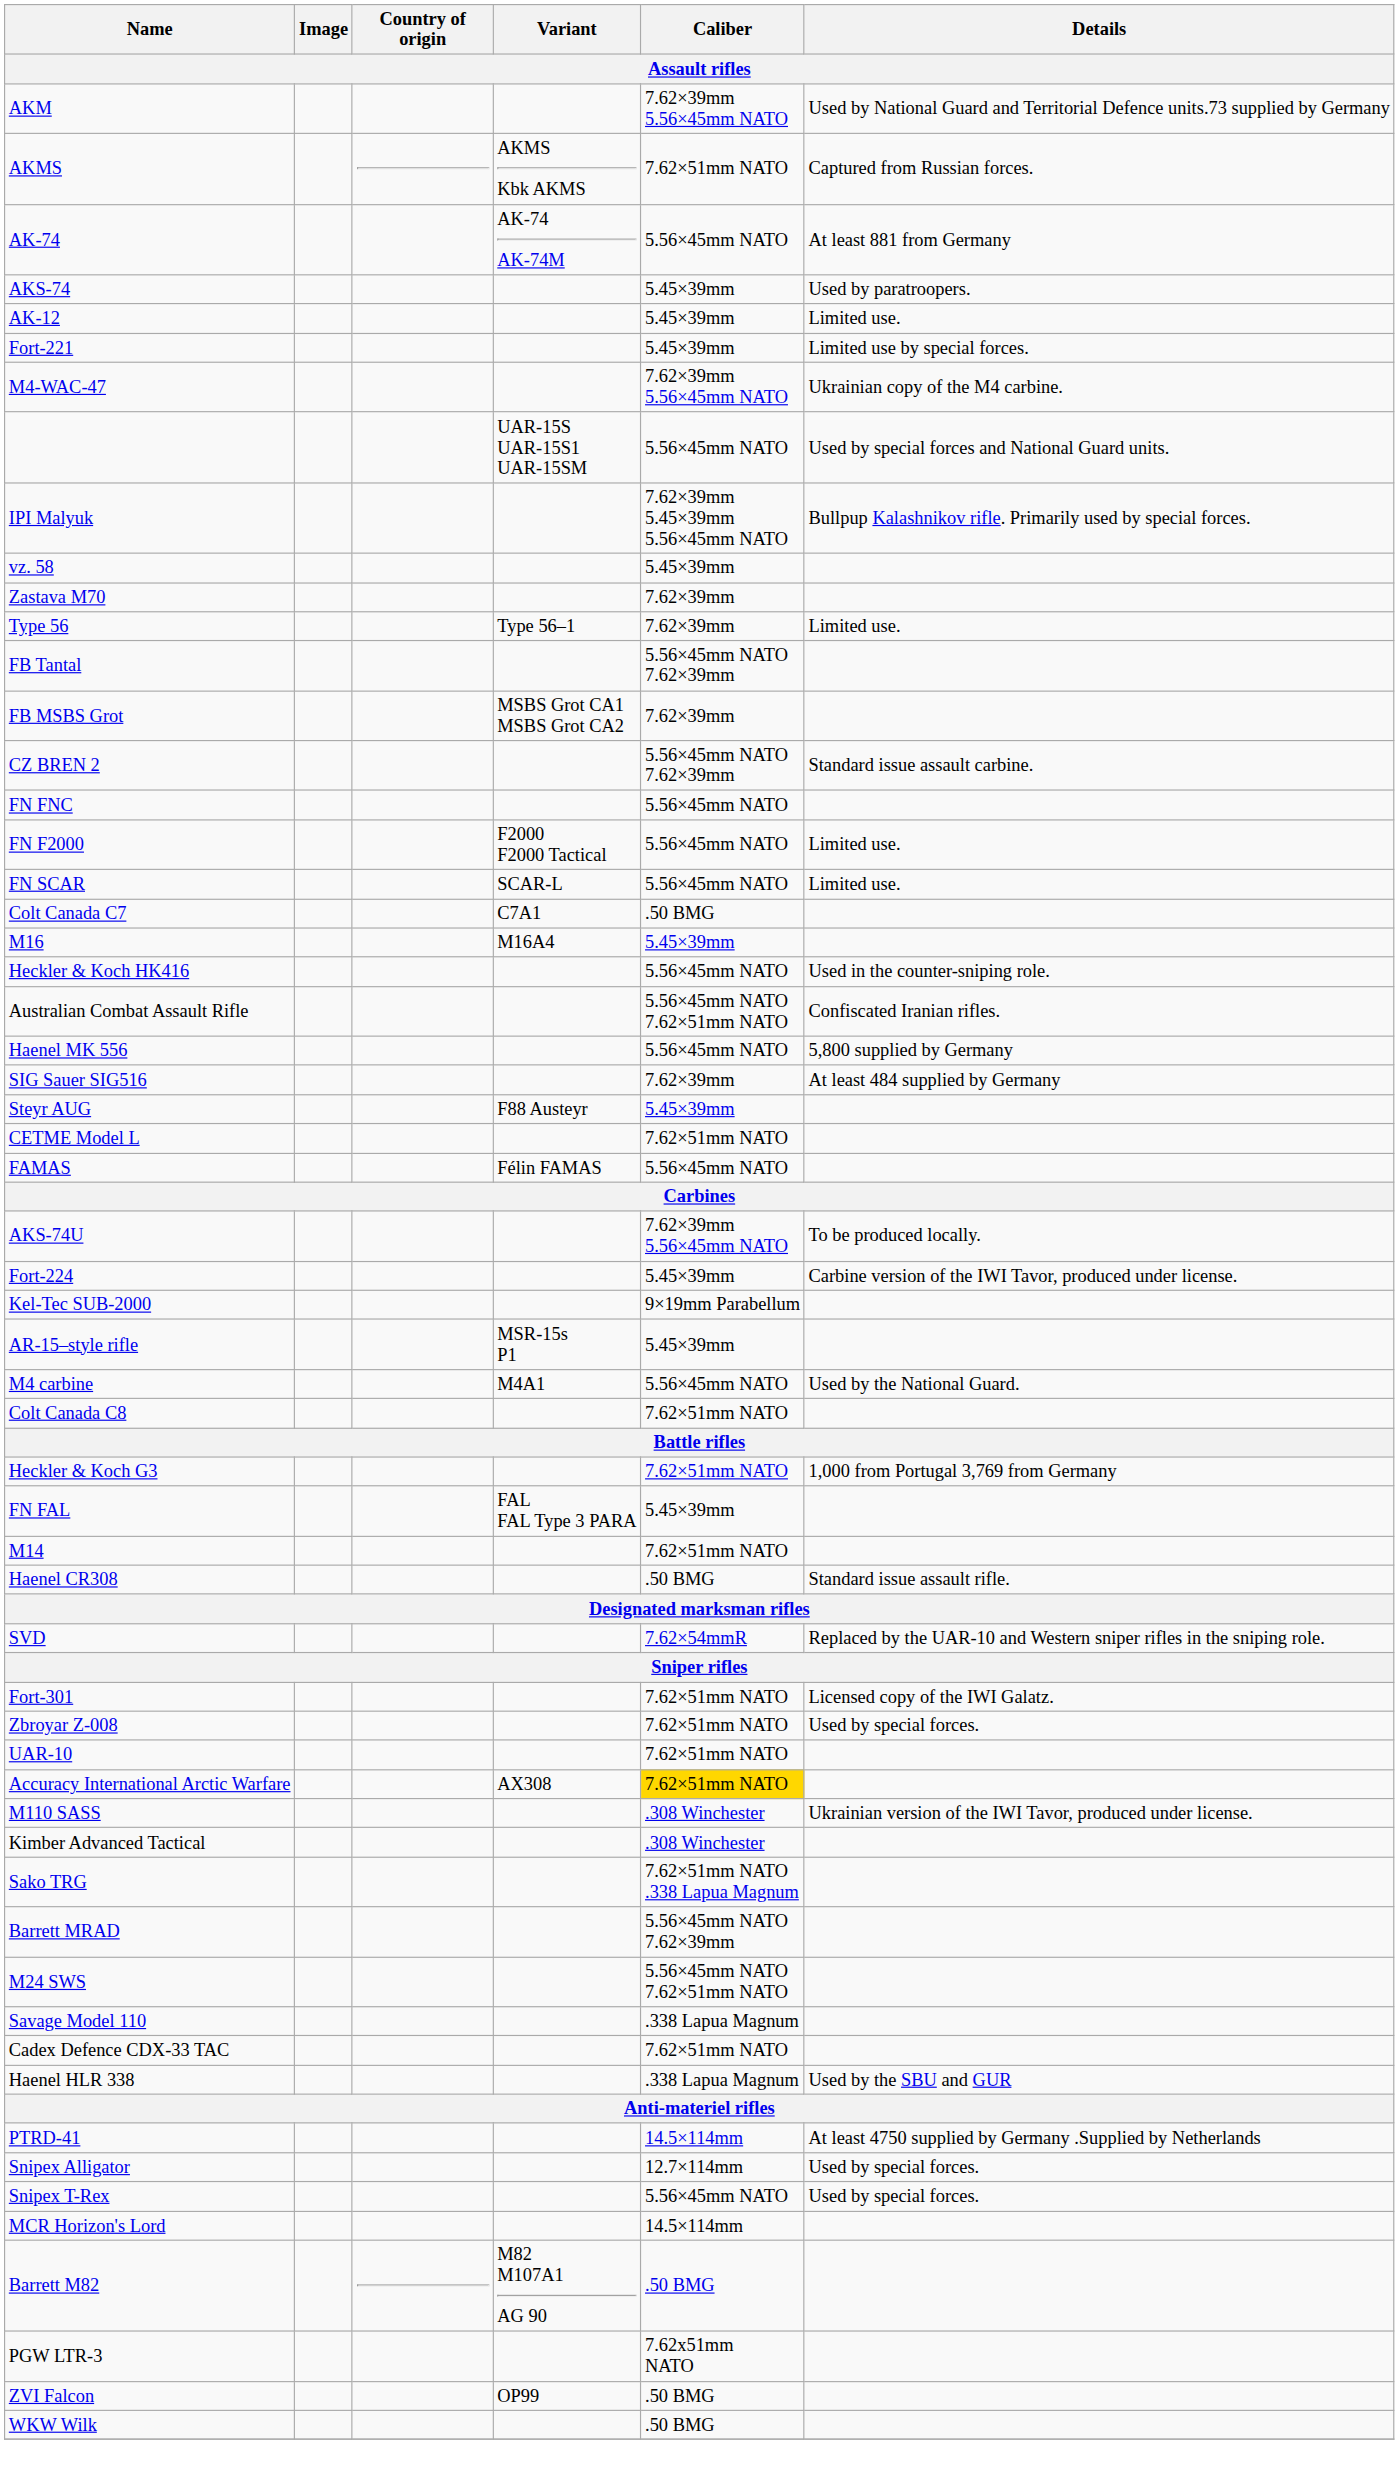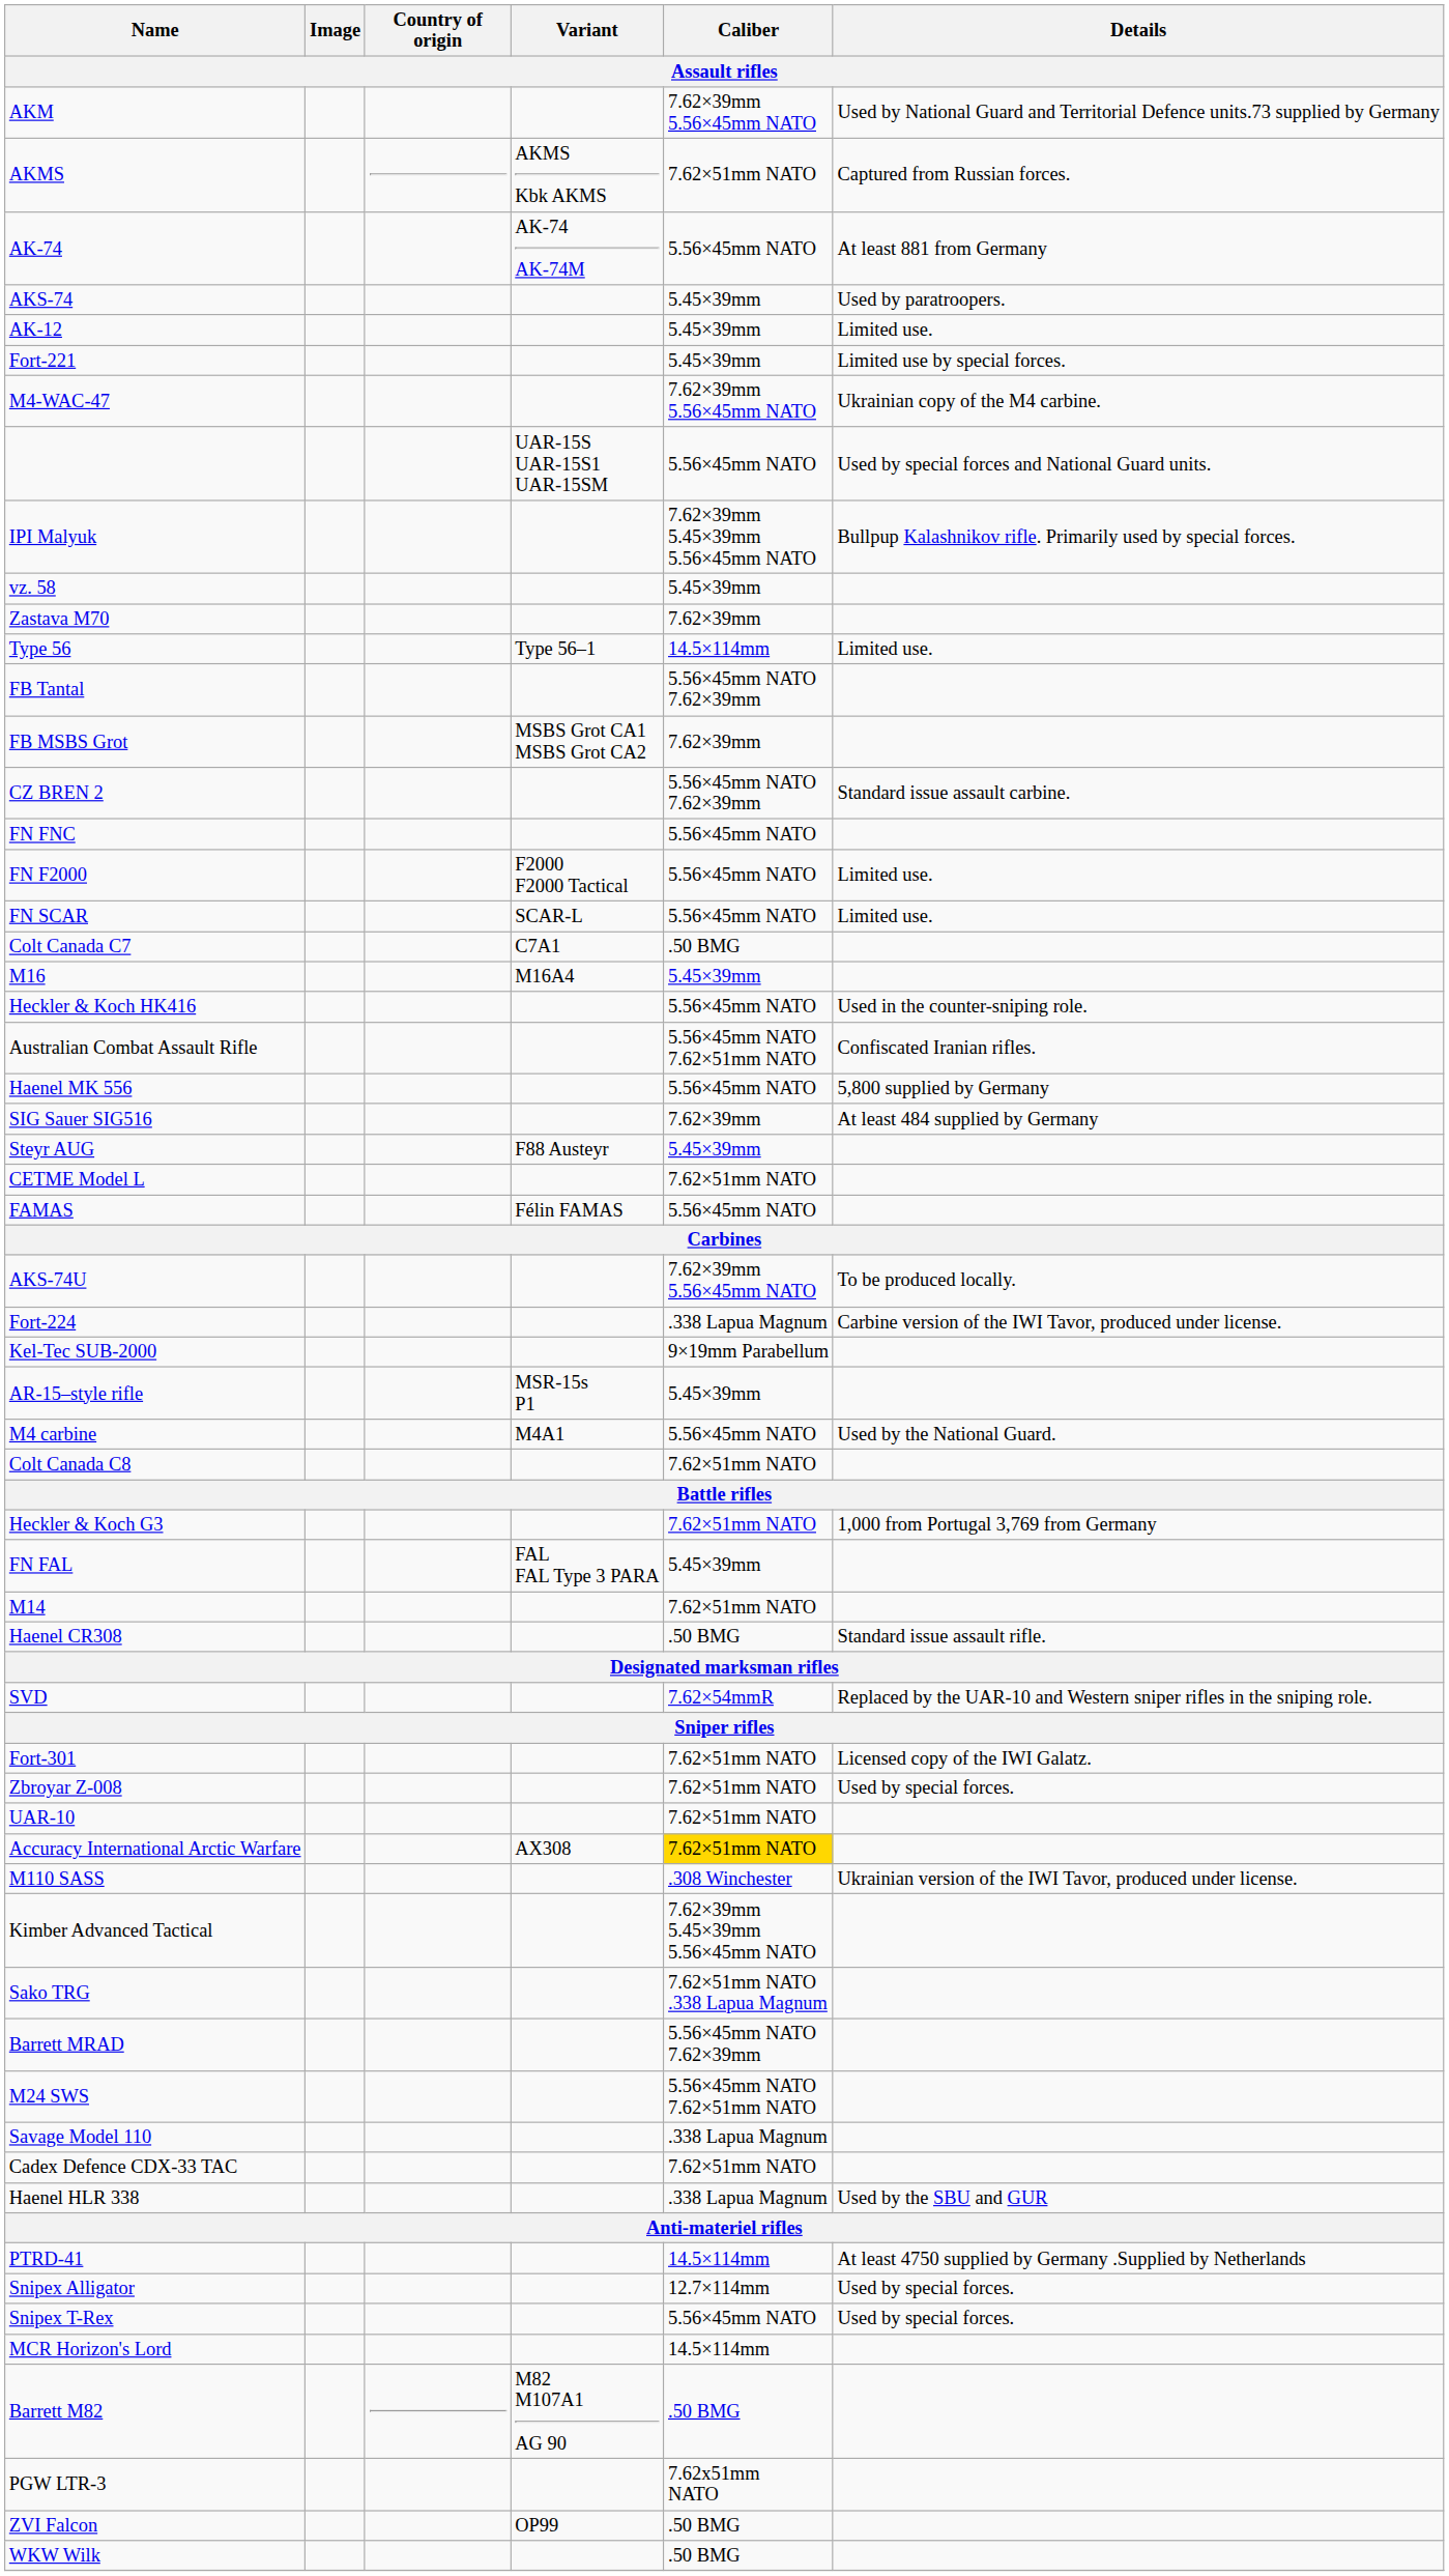 <table class="wikitable">
 <tr>
 <th>Name</th>
 <th>Image</th>
 <th style="width:115px;">Country of origin</th>
 <th>Variant</th>
 <th>Caliber</th>
 <th style="min-width:13em">Details</th>
 </tr>
 <tr>
 <th colspan="6"><a href='#'>Assault rifles</a></th>
 </tr>
 <tr>
 <td><a href='#'>AKM</a></td>
 <td></td>
 <td></td>
 <td></td>
 <td>7.62×39mm<br><a href='#'>5.56×45mm NATO</a></td>
 <td>Used by National Guard and Territorial Defence units.73 supplied by Germany</td>
 </tr>
 <tr>
 <td><a href='#'>AKMS</a></td>
 <td></td>
 <td><hr></td>
 <td>AKMS<hr>Kbk AKMS</td>
 <td>7.62×51mm NATO</td>
 <td>Captured from Russian forces.</td>
 </tr>
 <tr>
 <td><a href='#'>AK-74</a></td>
 <td></td>
 <td><br></td>
 <td>AK-74<hr><a href='#'>AK-74M</a></td>
 <td>5.56×45mm NATO</td>
 <td>At least 881 from Germany</td>
 </tr>
 <tr>
 <td><a href='#'>AKS-74</a></td>
 <td></td>
 <td></td>
 <td></td>
 <td>5.45×39mm</td>
 <td>Used by paratroopers.</td>
 </tr>
 <tr>
 <td><a href='#'>AK-12</a></td>
 <td></td>
 <td></td>
 <td></td>
 <td>5.45×39mm</td>
 <td>Limited use.</td>
 </tr>
 <tr>
 <td><a href='#'>Fort-221</a></td>
 <td></td>
 <td></td>
 <td></td>
 <td>5.45×39mm</td>
 <td>Limited use by special forces.</td>
 </tr>
 <tr>
 <td><a href='#'>M4-WAC-47</a></td>
 <td></td>
 <td></td>
 <td></td>
 <td>7.62×39mm<br><a href='#'>5.56×45mm NATO</a></td>
 <td>Ukrainian copy of the M4 carbine.</td>
 </tr>
 <tr>
 <td></td>
 <td></td>
 <td></td>
 <td>UAR-15S<br>UAR-15S1<br>UAR-15SM</td>
 <td>5.56×45mm NATO</td>
 <td>Used by special forces and National Guard units.</td>
 </tr>
 <tr>
 <td><a href='#'>IPI Malyuk</a></td>
 <td></td>
 <td></td>
 <td></td>
 <td>7.62×39mm<br>5.45×39mm<br>5.56×45mm NATO</td>
 <td>Bullpup <a href='#'>Kalashnikov rifle</a>. Primarily used by special forces.</td>
 </tr>
 <tr>
 <td><a href='#'>vz. 58</a></td>
 <td></td>
 <td></td>
 <td></td>
 <td>5.45×39mm</td>
 <td></td>
 </tr>
 <tr>
 <td><a href='#'>Zastava M70</a></td>
 <td></td>
 <td></td>
 <td></td>
 <td>7.62×39mm</td>
 <td></td>
 </tr>
 <tr>
 <td><a href='#'>Type 56</a></td>
 <td></td>
 <td></td>
 <td>Type 56–1</td>
-<td>7.62×39mm</td>
+<td><a href='#'>14.5×114mm</a></td>
 <td>Limited use.</td>
 </tr>
 <tr>
 <td><a href='#'>FB Tantal</a></td>
 <td></td>
 <td></td>
 <td></td>
 <td>5.56×45mm NATO<br>7.62×39mm</td>
 <td></td>
 </tr>
 <tr>
 <td><a href='#'>FB MSBS Grot</a></td>
 <td></td>
 <td></td>
 <td>MSBS Grot CA1<br>MSBS Grot CA2</td>
 <td>7.62×39mm</td>
 <td></td>
 </tr>
 <tr>
 <td><a href='#'>CZ BREN 2</a></td>
 <td></td>
 <td></td>
 <td></td>
 <td>5.56×45mm NATO<br>7.62×39mm</td>
 <td>Standard issue assault carbine.</td>
 </tr>
 <tr>
 <td><a href='#'>FN FNC</a></td>
 <td></td>
 <td></td>
 <td></td>
 <td>5.56×45mm NATO</td>
 <td></td>
 </tr>
 <tr>
 <td><a href='#'>FN F2000</a></td>
 <td></td>
 <td></td>
 <td>F2000<br>F2000 Tactical</td>
 <td>5.56×45mm NATO</td>
 <td>Limited use.</td>
 </tr>
 <tr>
 <td><a href='#'>FN SCAR</a></td>
 <td></td>
 <td></td>
 <td>SCAR-L</td>
 <td>5.56×45mm NATO</td>
 <td>Limited use.</td>
 </tr>
 <tr>
 <td><a href='#'>Colt Canada C7</a></td>
 <td></td>
 <td></td>
 <td>C7A1</td>
 <td>.50 BMG</td>
 <td></td>
 </tr>
 <tr>
 <td><a href='#'>M16</a></td>
 <td></td>
 <td></td>
 <td>M16A4</td>
 <td><a href='#'>5.45×39mm</a></td>
 <td></td>
 </tr>
 <tr>
 <td><a href='#'>Heckler & Koch HK416</a></td>
 <td></td>
 <td></td>
 <td></td>
 <td>5.56×45mm NATO</td>
 <td>Used in the counter-sniping role.</td>
 </tr>
 <tr>
 <td>Australian Combat Assault Rifle</td>
 <td></td>
 <td></td>
 <td></td>
 <td>5.56×45mm NATO<br>7.62×51mm NATO</td>
 <td>Confiscated Iranian rifles.</td>
 </tr>
 <tr>
 <td><a href='#'>Haenel MK 556</a></td>
 <td></td>
 <td></td>
 <td></td>
 <td>5.56×45mm NATO</td>
 <td>5,800 supplied by Germany</td>
 </tr>
 <tr>
 <td><a href='#'>SIG Sauer SIG516</a></td>
 <td></td>
 <td></td>
 <td></td>
 <td>7.62×39mm</td>
 <td>At least 484 supplied by Germany</td>
 </tr>
 <tr>
 <td><a href='#'>Steyr AUG</a></td>
 <td></td>
 <td></td>
 <td>F88 Austeyr</td>
 <td><a href='#'>5.45×39mm</a></td>
 <td></td>
 </tr>
 <tr>
 <td><a href='#'>CETME Model L</a></td>
 <td></td>
 <td></td>
 <td></td>
 <td>7.62×51mm NATO</td>
 <td></td>
 </tr>
 <tr>
 <td><a href='#'>FAMAS</a></td>
 <td></td>
 <td></td>
 <td>Félin FAMAS</td>
 <td>5.56×45mm NATO</td>
 <td></td>
 </tr>
 <tr>
 <th colspan="6"><a href='#'>Carbines</a></th>
 </tr>
 <tr>
 <td><a href='#'>AKS-74U</a></td>
 <td></td>
 <td></td>
 <td></td>
 <td>7.62×39mm<br><a href='#'>5.56×45mm NATO</a></td>
 <td>To be produced locally.</td>
 </tr>
 <tr>
 <td><a href='#'>Fort-224</a></td>
 <td></td>
 <td></td>
 <td></td>
-<td>5.45×39mm</td>
+<td>.338 Lapua Magnum</td>
 <td>Carbine version of the IWI Tavor, produced under license.</td>
 </tr>
 <tr>
 <td><a href='#'>Kel-Tec SUB-2000</a></td>
 <td></td>
 <td></td>
 <td></td>
 <td>9×19mm Parabellum</td>
 <td></td>
 </tr>
 <tr>
 <td><a href='#'>AR-15–style rifle</a></td>
 <td></td>
 <td></td>
 <td>MSR-15s<br>P1</td>
 <td>5.45×39mm</td>
 <td></td>
 </tr>
 <tr>
 <td><a href='#'>M4 carbine</a></td>
 <td></td>
 <td></td>
 <td>M4A1</td>
 <td>5.56×45mm NATO</td>
 <td>Used by the National Guard.</td>
 </tr>
 <tr>
 <td><a href='#'>Colt Canada C8</a></td>
 <td></td>
 <td></td>
 <td></td>
 <td>7.62×51mm NATO</td>
 <td></td>
 </tr>
 <tr>
 <th colspan="6"><a href='#'>Battle rifles</a></th>
 </tr>
 <tr>
 <td><a href='#'>Heckler & Koch G3</a></td>
 <td></td>
 <td></td>
 <td></td>
 <td><a href='#'>7.62×51mm NATO</a></td>
 <td>1,000 from Portugal 3,769 from Germany</td>
 </tr>
 <tr>
 <td><a href='#'>FN FAL</a></td>
 <td></td>
 <td></td>
 <td>FAL<br>FAL Type 3 PARA</td>
 <td>5.45×39mm</td>
 <td></td>
 </tr>
 <tr>
 <td><a href='#'>M14</a></td>
 <td></td>
 <td></td>
 <td></td>
 <td>7.62×51mm NATO</td>
 <td></td>
 </tr>
 <tr>
 <td><a href='#'>Haenel CR308</a></td>
 <td></td>
 <td></td>
 <td></td>
 <td>.50 BMG</td>
 <td>Standard issue assault rifle.</td>
 </tr>
 <tr>
 <th colspan="6"><a href='#'>Designated marksman rifles</a></th>
 </tr>
 <tr>
 <td><a href='#'>SVD</a></td>
 <td></td>
 <td></td>
 <td></td>
 <td><a href='#'>7.62×54mmR</a></td>
 <td>Replaced by the UAR-10 and Western sniper rifles in the sniping role.</td>
 </tr>
 <tr>
 <th colspan="6"><a href='#'>Sniper rifles</a></th>
 </tr>
 <tr>
 <td><a href='#'>Fort-301</a></td>
 <td></td>
 <td></td>
 <td></td>
 <td>7.62×51mm NATO</td>
 <td>Licensed copy of the IWI Galatz.</td>
 </tr>
 <tr>
 <td><a href='#'>Zbroyar Z-008</a></td>
 <td></td>
 <td></td>
 <td></td>
 <td>7.62×51mm NATO</td>
 <td>Used by special forces.</td>
 </tr>
 <tr>
 <td><a href='#'>UAR-10</a></td>
 <td></td>
 <td></td>
 <td></td>
 <td>7.62×51mm NATO</td>
 <td></td>
 </tr>
 <tr>
 <td><a href='#'>Accuracy International Arctic Warfare</a></td>
 <td></td>
 <td></td>
 <td>AX308</td>
 <td style="background: gold;">7.62×51mm NATO</td>
 <td></td>
 </tr>
 <tr>
 <td><a href='#'>M110 SASS</a></td>
 <td></td>
 <td></td>
 <td></td>
 <td><a href='#'>.308 Winchester</a></td>
 <td>Ukrainian version of the IWI Tavor, produced under license.</td>
 </tr>
 <tr>
 <td>Kimber Advanced Tactical</td>
 <td></td>
 <td></td>
 <td></td>
-<td><a href='#'>.308 Winchester</a></td>
+<td>7.62×39mm<br>5.45×39mm<br>5.56×45mm NATO</td>
 <td></td>
 </tr>
 <tr>
 <td><a href='#'>Sako TRG</a></td>
 <td></td>
 <td></td>
 <td></td>
 <td>7.62×51mm NATO<br><a href='#'>.338 Lapua Magnum</a></td>
 <td></td>
 </tr>
 <tr>
 <td><a href='#'>Barrett MRAD</a></td>
 <td></td>
 <td></td>
 <td></td>
 <td>5.56×45mm NATO<br>7.62×39mm</td>
 <td></td>
 </tr>
 <tr>
 <td><a href='#'>M24 SWS</a></td>
 <td></td>
 <td></td>
 <td></td>
 <td>5.56×45mm NATO<br>7.62×51mm NATO</td>
 <td></td>
 </tr>
 <tr>
 <td><a href='#'>Savage Model 110</a></td>
 <td></td>
 <td></td>
 <td></td>
 <td>.338 Lapua Magnum</td>
 <td></td>
 </tr>
 <tr>
 <td>Cadex Defence CDX-33 TAC</td>
 <td></td>
 <td></td>
 <td></td>
 <td>7.62×51mm NATO</td>
 <td></td>
 </tr>
 <tr>
 <td>Haenel HLR 338</td>
 <td></td>
 <td></td>
 <td></td>
 <td>.338 Lapua Magnum</td>
 <td>Used by the <a href='#'>SBU</a> and <a href='#'>GUR</a></td>
 </tr>
 <tr>
 <th colspan="6"><a href='#'>Anti-materiel rifles</a></th>
 </tr>
 <tr>
 <td><a href='#'>PTRD-41</a></td>
 <td></td>
 <td></td>
 <td></td>
 <td><a href='#'>14.5×114mm</a></td>
 <td>At least 4750 supplied by Germany .Supplied by Netherlands</td>
 </tr>
 <tr>
 <td><a href='#'>Snipex Alligator</a></td>
 <td></td>
 <td></td>
 <td></td>
 <td>12.7×114mm</td>
 <td>Used by special forces.</td>
 </tr>
 <tr>
 <td><a href='#'>Snipex T-Rex</a></td>
 <td></td>
 <td></td>
 <td></td>
 <td>5.56×45mm NATO</td>
 <td>Used by special forces.</td>
 </tr>
 <tr>
 <td><a href='#'>MCR Horizon's Lord</a></td>
 <td></td>
 <td></td>
 <td></td>
 <td>14.5×114mm</td>
 <td></td>
 </tr>
 <tr>
 <td><a href='#'>Barrett M82</a></td>
 <td></td>
 <td><hr></td>
 <td>M82<br>M107A1<hr>AG 90</td>
 <td><a href='#'>.50 BMG</a></td>
 <td></td>
 </tr>
 <tr>
 <td>PGW LTR-3</td>
 <td></td>
 <td></td>
 <td></td>
 <td>7.62x51mm<br>NATO</td>
 <td></td>
 </tr>
 <tr>
 <td><a href='#'>ZVI Falcon</a></td>
 <td></td>
 <td></td>
 <td>OP99</td>
 <td>.50 BMG</td>
 <td></td>
 </tr>
 <tr>
 <td><a href='#'>WKW Wilk</a></td>
 <td></td>
 <td></td>
 <td></td>
 <td>.50 BMG</td>
 <td></td>
 </tr>
 <tr>
 </tr>
 </table>
